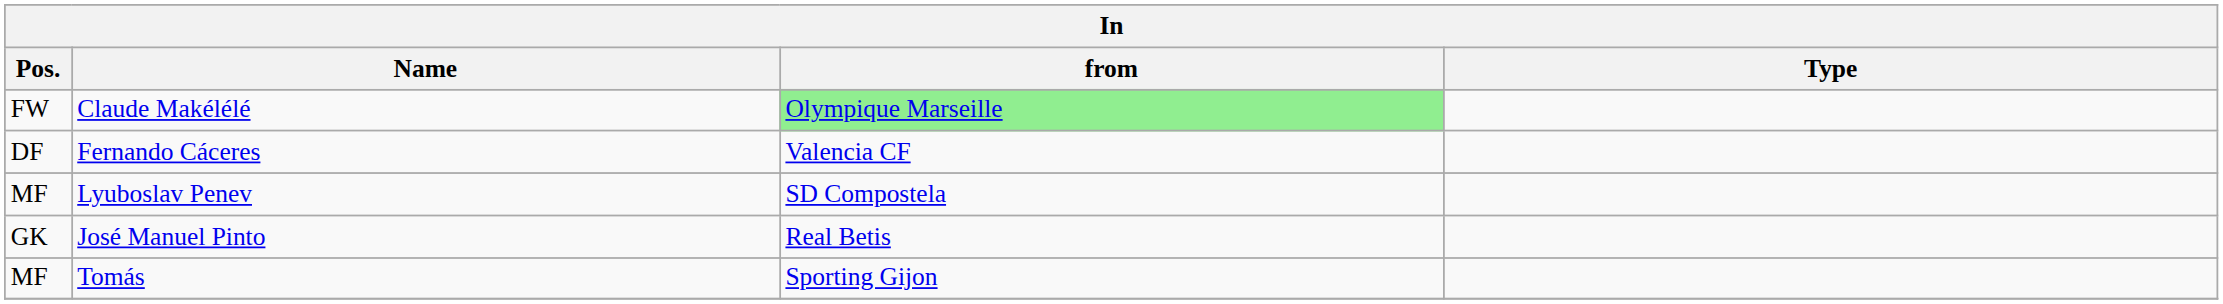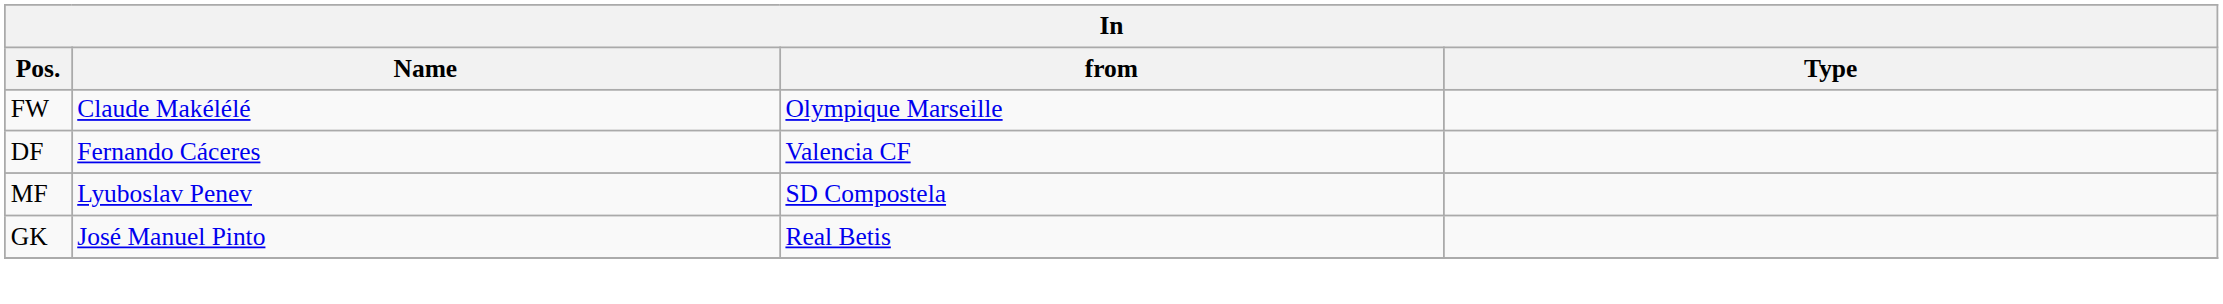 <table class="wikitable" style="font-size:90%;width:99%;">
 <tr>
 <th colspan="4">In</th>
 </tr>
 <tr>
 <th width=3%>Pos.</th>
 <th width=32%>Name</th>
 <th width=30%>from</th>
 <th width=35%>Type</th>
 </tr>
 <tr>
 <td>FW</td>
 <td><a href='#'>Claude Makélélé</a></td>
-<td style="background: lightgreen;"><a href='#'>Olympique Marseille</a></td>
+<td><a href='#'>Olympique Marseille</a></td>
 <td></td>
 </tr>
 <tr>
 <td>DF</td>
 <td><a href='#'>Fernando Cáceres</a></td>
 <td><a href='#'>Valencia CF</a></td>
 <td></td>
 </tr>
 <tr>
 <td>MF</td>
 <td><a href='#'>Lyuboslav Penev</a></td>
 <td><a href='#'>SD Compostela</a></td>
 <td></td>
 </tr>
 <tr>
 <td>GK</td>
 <td><a href='#'>José Manuel Pinto</a></td>
 <td><a href='#'>Real Betis</a></td>
 <td></td>
 </tr>
 <tr>
-<td>MF</td>
-<td><a href='#'>Tomás</a></td>
-<td><a href='#'>Sporting Gijon</a></td>
-<td></td>
-</tr>
-<tr>
 </tr>
 </table>
